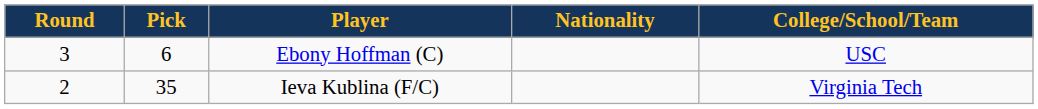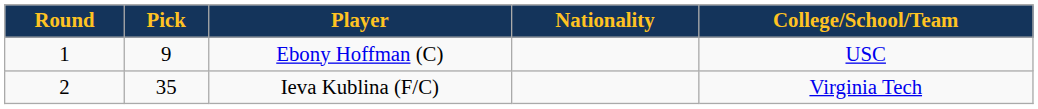 <table class="wikitable" width="50%">
 <tr align="center" style="background:#14345B; color:#FFC322;">
 <td><strong>Round</strong></td>
 <td><strong>Pick</strong></td>
 <td><strong>Player</strong></td>
 <td><strong>Nationality</strong></td>
 <td><strong>College/School/Team</strong></td>
 </tr>
 <tr align="center">
-<td>3</td>
-<td>6</td>
+<td>1</td>
+<td>9</td>
 <td><a href='#'>Ebony Hoffman</a> (C)</td>
 <td></td>
 <td><a href='#'>USC</a></td>
 </tr>
 <tr align="center">
 <td>2</td>
 <td>35</td>
 <td>Ieva Kublina (F/C)</td>
 <td></td>
 <td><a href='#'>Virginia Tech</a></td>
 </tr>
 </table>
